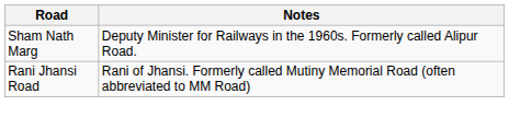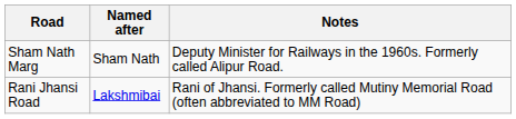 <table class="wikitable">
 <tr>
 <th>Road</th>
+<th>Named after</th>
 <th>Notes</th>
 </tr>
 <tr>
 <td>Sham Nath Marg</td>
+<td>Sham Nath</td>
 <td>Deputy Minister for Railways in the 1960s. Formerly called Alipur Road.</td>
 </tr>
 <tr>
 <td>Rani Jhansi Road</td>
+<td><a href='#'>Lakshmibai</a></td>
 <td>Rani of Jhansi. Formerly called Mutiny Memorial Road (often abbreviated to MM Road)</td>
 </tr>
 </table>
